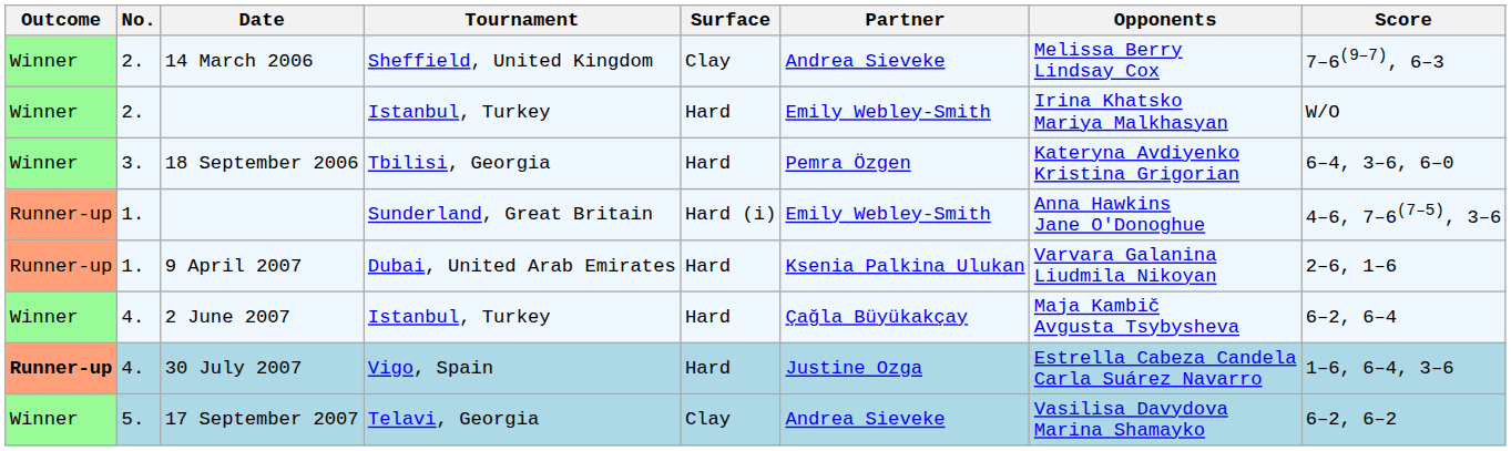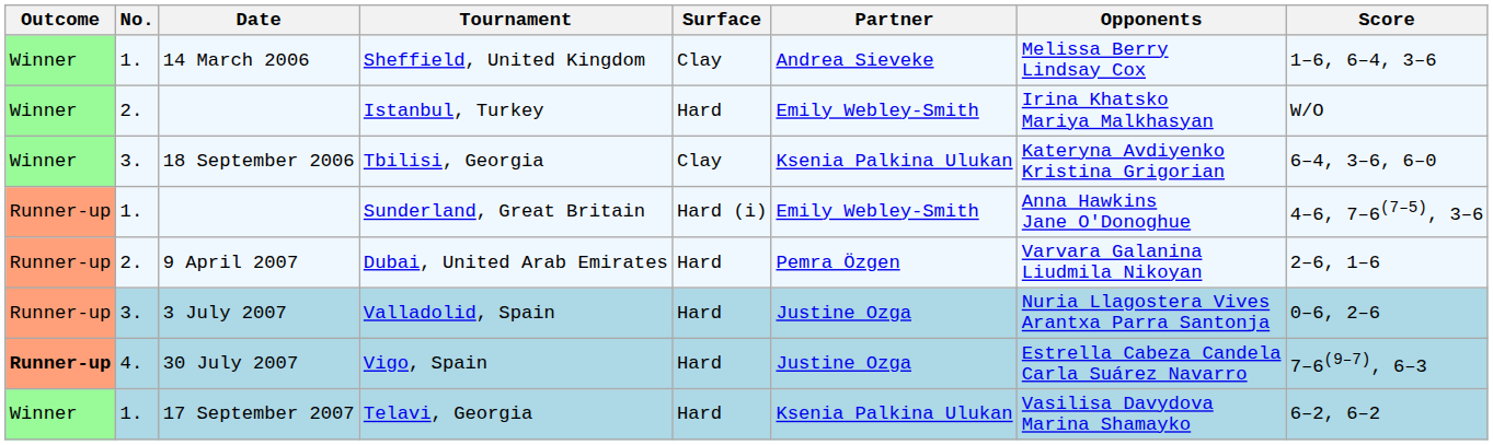 <table class="sortable wikitable" style=font-size:97%>
 <tr>
 <th>Outcome</th>
 <th>No.</th>
 <th>Date</th>
 <th>Tournament</th>
 <th>Surface</th>
 <th>Partner</th>
 <th>Opponents</th>
 <th>Score</th>
 </tr>
 <tr bgcolor="#f0f8ff">
 <td bgcolor="98FB98">Winner</td>
-<td>2.</td>
+<td>1.</td>
 <td>14 March 2006</td>
 <td><a href='#'>Sheffield</a>, United Kingdom</td>
 <td>Clay</td>
 <td> <a href='#'>Andrea Sieveke</a></td>
 <td> <a href='#'>Melissa Berry</a><br> <a href='#'>Lindsay Cox</a></td>
-<td>7–6<sup>(9–7)</sup>, 6–3</td>
+<td>1–6, 6–4, 3–6</td>
 </tr>
 <tr style="background:#f0f8ff;">
 <td style="background:#98fb98;">Winner</td>
 <td>2.</td>
 <td></td>
 <td><a href='#'>Istanbul</a>, Turkey</td>
 <td>Hard</td>
 <td> <a href='#'>Emily Webley-Smith</a></td>
 <td> <a href='#'>Irina Khatsko</a> <br>  <a href='#'>Mariya Malkhasyan</a></td>
 <td>W/O</td>
 </tr>
 <tr bgcolor="#f0f8ff">
 <td bgcolor="98FB98">Winner</td>
 <td>3.</td>
 <td>18 September 2006</td>
 <td><a href='#'>Tbilisi</a>, Georgia</td>
-<td>Hard</td>
-<td> <a href='#'>Pemra Özgen</a></td>
+<td>Clay</td>
+<td> <a href='#'>Ksenia Palkina Ulukan</a></td>
 <td> <a href='#'>Kateryna Avdiyenko</a> <br>  <a href='#'>Kristina Grigorian</a></td>
 <td>6–4, 3–6, 6–0</td>
 </tr>
 <tr style="background:#f0f8ff;">
 <td style="background:#ffa07a;">Runner-up</td>
 <td>1.</td>
 <td></td>
 <td><a href='#'>Sunderland</a>, Great Britain</td>
 <td>Hard (i)</td>
 <td> <a href='#'>Emily Webley-Smith</a></td>
 <td> <a href='#'>Anna Hawkins</a> <br>  <a href='#'>Jane O'Donoghue</a></td>
 <td>4–6, 7–6<sup>(7–5)</sup>, 3–6</td>
 </tr>
 <tr style="background:#f0f8ff;">
 <td style="background:#ffa07a;">Runner-up</td>
-<td>1.</td>
+<td>2.</td>
 <td>9 April 2007</td>
 <td><a href='#'>Dubai</a>, United Arab Emirates</td>
 <td>Hard</td>
-<td> <a href='#'>Ksenia Palkina Ulukan</a></td>
+<td> <a href='#'>Pemra Özgen</a></td>
 <td> <a href='#'>Varvara Galanina</a><br> <a href='#'>Liudmila Nikoyan</a></td>
 <td>2–6, 1–6</td>
 </tr>
-<tr bgcolor="#f0f8ff">
-<td bgcolor="98FB98">Winner</td>
-<td>4.</td>
-<td>2 June 2007</td>
-<td><a href='#'>Istanbul</a>, Turkey</td>
+<tr style="background:lightblue;">
+<td style="background:#ffa07a;">Runner-up</td>
+<td>3.</td>
+<td>3 July 2007</td>
+<td><a href='#'>Valladolid</a>, Spain</td>
 <td>Hard</td>
-<td> <a href='#'>Çağla Büyükakçay</a></td>
-<td> <a href='#'>Maja Kambič</a><br> <a href='#'>Avgusta Tsybysheva</a></td>
-<td>6–2, 6–4</td>
+<td> <a href='#'>Justine Ozga</a></td>
+<td> <a href='#'>Nuria Llagostera Vives</a> <br>  <a href='#'>Arantxa Parra Santonja</a></td>
+<td>0–6, 2–6</td>
 </tr>
 <tr style="background:lightblue;">
 <td style="background:#ffa07a;"><strong>Runner-up</strong></td>
 <td>4.</td>
 <td>30 July 2007</td>
 <td><a href='#'>Vigo</a>, Spain</td>
 <td>Hard</td>
 <td> <a href='#'>Justine Ozga</a></td>
 <td> <a href='#'>Estrella Cabeza Candela</a> <br>  <a href='#'>Carla Suárez Navarro</a></td>
-<td>1–6, 6–4, 3–6</td>
+<td>7–6<sup>(9–7)</sup>, 6–3</td>
 </tr>
 <tr style="background:lightblue;">
 <td bgcolor="98FB98">Winner</td>
-<td>5.</td>
+<td>1.</td>
 <td>17 September 2007</td>
 <td><a href='#'>Telavi</a>, Georgia</td>
-<td>Clay</td>
-<td> <a href='#'>Andrea Sieveke</a></td>
+<td>Hard</td>
+<td> <a href='#'>Ksenia Palkina Ulukan</a></td>
 <td> <a href='#'>Vasilisa Davydova</a><br> <a href='#'>Marina Shamayko</a></td>
 <td>6–2, 6–2</td>
 </tr>
 </table>
